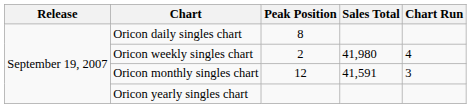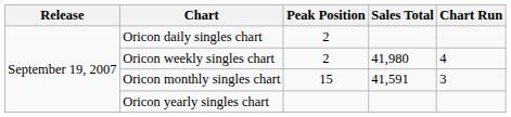 <table class="wikitable">
 <tr>
 <th>Release</th>
 <th>Chart</th>
 <th>Peak Position</th>
 <th>Sales Total</th>
 <th>Chart Run</th>
 </tr>
 <tr>
 <td rowspan="4">September 19, 2007</td>
 <td>Oricon daily singles chart</td>
-<td align="center">8</td>
+<td align="center">2</td>
 <td></td>
 <td></td>
 </tr>
 <tr>
 <td>Oricon weekly singles chart</td>
 <td align="center">2</td>
 <td>41,980</td>
 <td>4</td>
 </tr>
 <tr>
 <td>Oricon monthly singles chart</td>
-<td align="center">12</td>
+<td align="center">15</td>
 <td>41,591</td>
 <td>3</td>
 </tr>
 <tr>
 <td>Oricon yearly singles chart</td>
 <td align="center"></td>
 <td></td>
 <td></td>
 </tr>
 </table>
